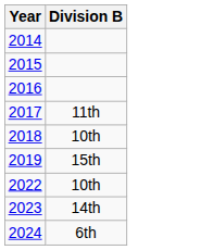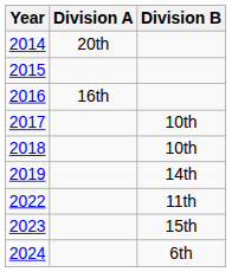 <table class="wikitable" style="text-align:center">
 <tr>
 <th>Year</th>
+<th>Division A</th>
 <th>Division B</th>
 </tr>
 <tr>
 <td><a href='#'>2014</a></td>
+<td>20th</td>
 <td></td>
 </tr>
 <tr>
 <td><a href='#'>2015</a></td>
 <td></td>
+<td></td>
 </tr>
 <tr>
 <td><a href='#'>2016</a></td>
+<td>16th</td>
 <td></td>
 </tr>
 <tr>
 <td><a href='#'>2017</a></td>
-<td>11th</td>
+<td></td>
+<td>10th</td>
 </tr>
 <tr>
 <td><a href='#'>2018</a></td>
+<td></td>
 <td>10th</td>
 </tr>
 <tr>
 <td><a href='#'>2019</a></td>
+<td></td>
+<td>14th</td>
+</tr>
+<tr>
+<td><a href='#'>2022</a></td>
+<td></td>
+<td>11th</td>
+</tr>
+<tr>
+<td><a href='#'>2023</a></td>
+<td></td>
 <td>15th</td>
 </tr>
 <tr>
-<td><a href='#'>2022</a></td>
-<td>10th</td>
-</tr>
-<tr>
-<td><a href='#'>2023</a></td>
-<td>14th</td>
-</tr>
-<tr>
 <td><a href='#'>2024</a></td>
+<td></td>
 <td>6th</td>
 </tr>
 </table>
